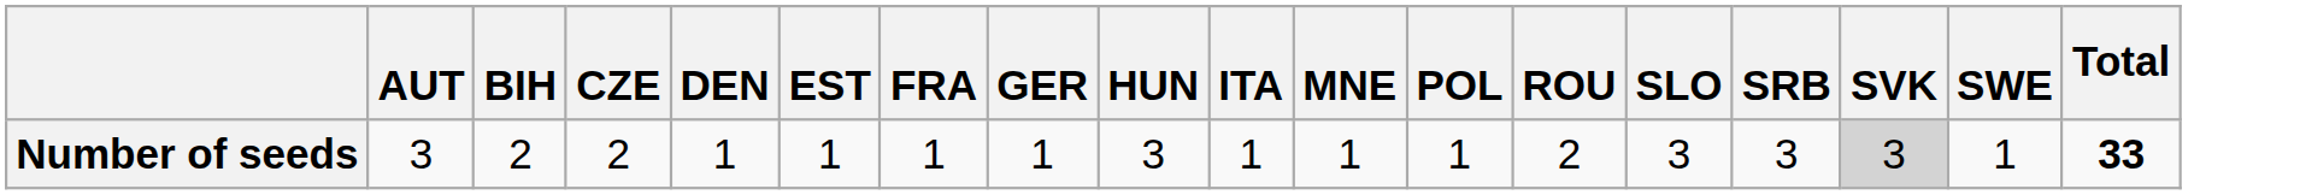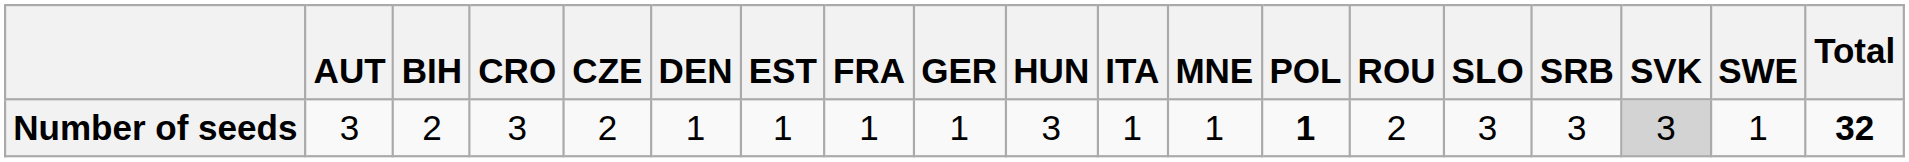 <table class="wikitable">
 <tr>
 <th></th>
 <th> <br>AUT</th>
 <th> <br>BIH</th>
+<th> <br>CRO</th>
 <th> <br>CZE</th>
 <th> <br>DEN</th>
 <th> <br>EST</th>
 <th> <br>FRA</th>
 <th> <br>GER</th>
 <th> <br>HUN</th>
 <th> <br>ITA</th>
 <th> <br>MNE</th>
 <th> <br>POL</th>
 <th> <br>ROU</th>
 <th> <br>SLO</th>
 <th> <br>SRB</th>
 <th> <br>SVK</th>
 <th> <br>SWE</th>
 <th>Total</th>
 </tr>
 <tr align="center">
 <th>Number of seeds</th>
 <td>3</td>
 <td>2</td>
+<td>3</td>
 <td>2</td>
 <td>1</td>
 <td>1</td>
 <td>1</td>
 <td>1</td>
 <td>3</td>
 <td>1</td>
 <td>1</td>
-<td>1</td>
+<td><strong>1</strong></td>
 <td>2</td>
 <td>3</td>
 <td>3</td>
 <td style="background: lightgrey;">3</td>
 <td>1</td>
-<td><strong>33</strong></td>
+<td><strong>32</strong></td>
 </tr>
 </table>
